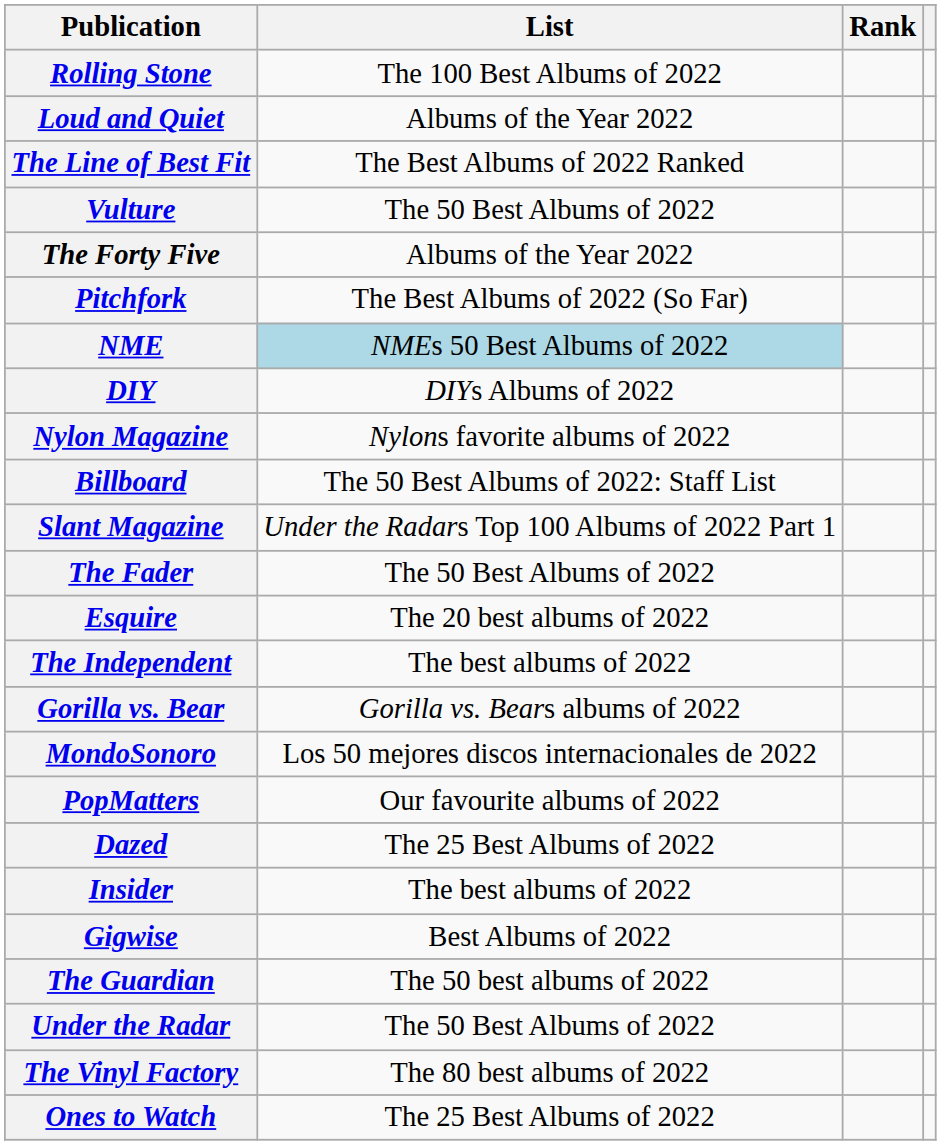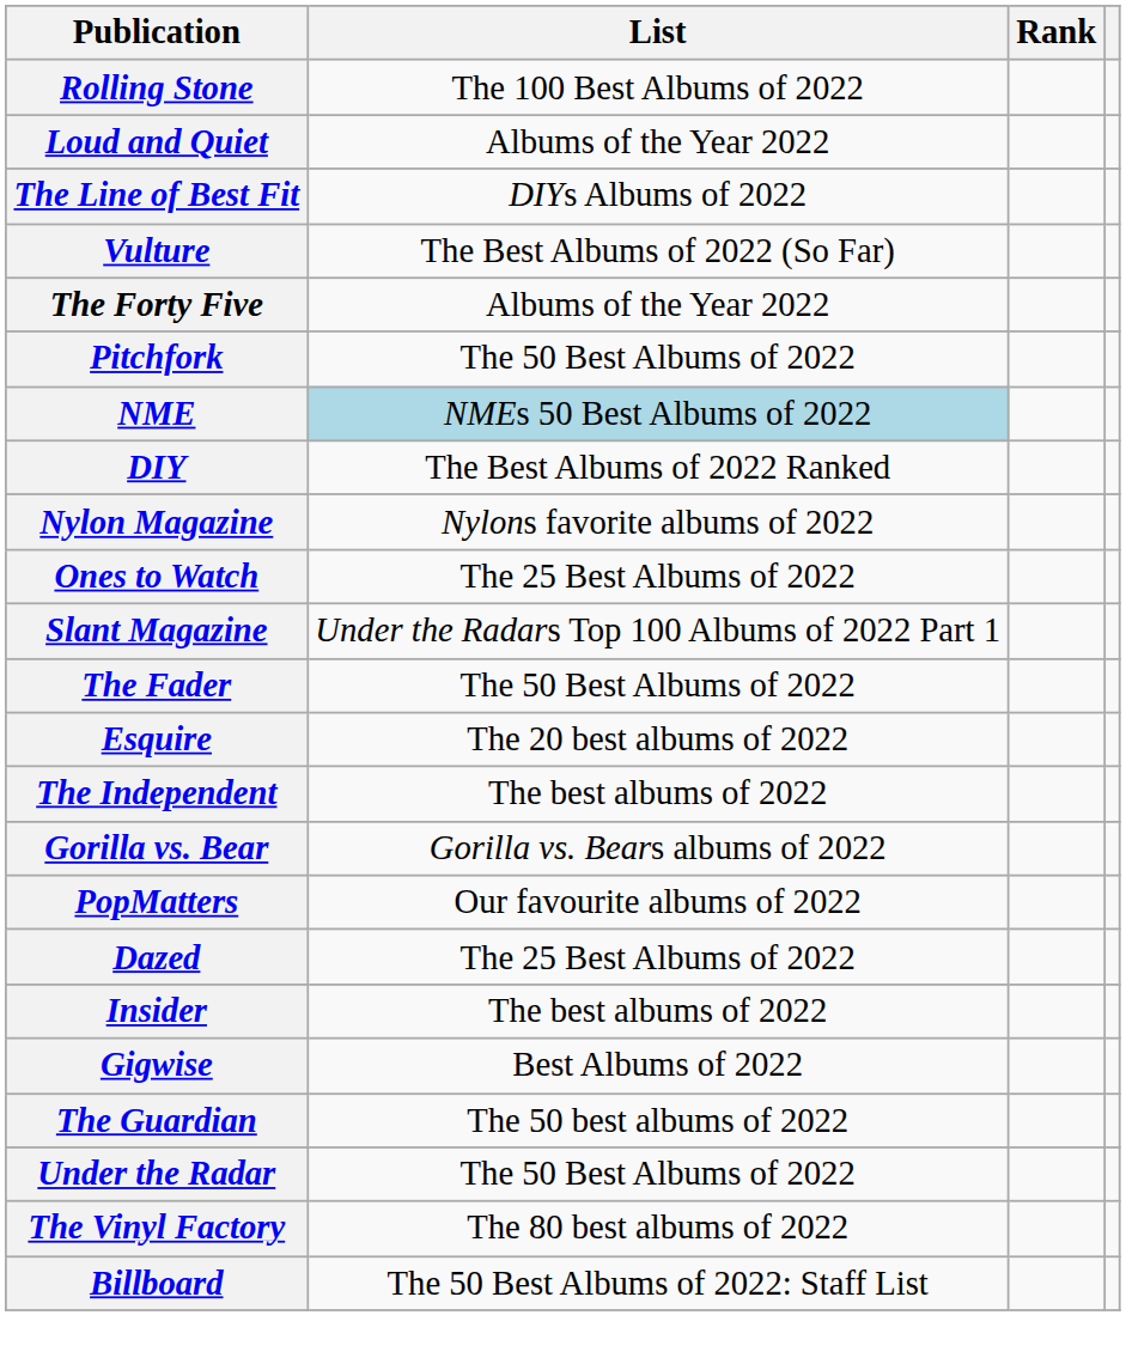 <table class="wikitable sortable plainrowheaders" style="text-align:center;">
 <tr>
 <th>Publication</th>
 <th class="unsortable">List</th>
 <th>Rank</th>
 <th class="unsortable"></th>
 </tr>
 <tr>
 <th scope="row"><em><a href='#'>Rolling Stone</a></em></th>
 <td>The 100 Best Albums of 2022</td>
 <td></td>
 <td></td>
 </tr>
 <tr>
 <th scope="row"><em><a href='#'>Loud and Quiet</a></em></th>
 <td>Albums of the Year 2022</td>
 <td></td>
 <td></td>
 </tr>
 <tr>
 <th scope="row"><em><a href='#'>The Line of Best Fit</a></em></th>
-<td>The Best Albums of 2022 Ranked</td>
+<td><em>DIY</em>s Albums of 2022</td>
 <td></td>
 <td></td>
 </tr>
 <tr>
 <th scope="row"><em><a href='#'>Vulture</a></em></th>
-<td>The 50 Best Albums of 2022</td>
+<td>The Best Albums of 2022 (So Far)</td>
 <td></td>
 <td></td>
 </tr>
 <tr>
 <th scope="row"><em>The Forty Five</em></th>
 <td>Albums of the Year 2022</td>
 <td></td>
 <td></td>
 </tr>
 <tr>
 <th scope="row"><em><a href='#'>Pitchfork</a></em></th>
-<td>The Best Albums of 2022 (So Far)</td>
+<td>The 50 Best Albums of 2022</td>
 <td></td>
 <td></td>
 </tr>
 <tr>
 <th scope="row"><em><a href='#'>NME</a></em></th>
 <td style="background: lightblue;"><em>NME</em>s 50 Best Albums of 2022</td>
 <td></td>
 <td></td>
 </tr>
 <tr>
 <th scope="row"><em><a href='#'>DIY</a></em></th>
-<td><em>DIY</em>s Albums of 2022</td>
+<td>The Best Albums of 2022 Ranked</td>
 <td></td>
 <td></td>
 </tr>
 <tr>
 <th scope="row"><em><a href='#'>Nylon Magazine</a></em></th>
 <td><em>Nylon</em>s favorite albums of 2022</td>
 <td></td>
 <td></td>
 </tr>
 <tr>
-<th scope="row"><em><a href='#'>Billboard</a></em></th>
-<td>The 50 Best Albums of 2022: Staff List</td>
+<th scope="row"><em><a href='#'>Ones to Watch</a></em></th>
+<td>The 25 Best Albums of 2022</td>
 <td></td>
 <td></td>
 </tr>
 <tr>
 <th scope="row"><em><a href='#'>Slant Magazine</a></em></th>
 <td><em>Under the Radar</em>s Top 100 Albums of 2022 Part 1</td>
 <td></td>
 <td></td>
 </tr>
 <tr>
 <th scope="row"><em><a href='#'>The Fader</a></em></th>
 <td>The 50 Best Albums of 2022</td>
 <td></td>
 <td></td>
 </tr>
 <tr>
 <th scope="row"><em><a href='#'>Esquire</a></em></th>
 <td>The 20 best albums of 2022</td>
 <td></td>
 <td></td>
 </tr>
 <tr>
 <th scope="row"><em><a href='#'>The Independent</a></em></th>
 <td>The best albums of 2022</td>
 <td></td>
 <td></td>
 </tr>
 <tr>
 <th scope="row"><em><a href='#'>Gorilla vs. Bear</a></em></th>
 <td><em>Gorilla vs. Bear</em>s albums of 2022</td>
-<td></td>
-<td></td>
-</tr>
-<tr>
-<th scope="row"><em><a href='#'>MondoSonoro</a></em></th>
-<td>Los 50 mejores discos internacionales de 2022</td>
 <td></td>
 <td></td>
 </tr>
 <tr>
 <th scope="row"><em><a href='#'>PopMatters</a></em></th>
 <td>Our favourite albums of 2022</td>
 <td></td>
 <td></td>
 </tr>
 <tr>
 <th scope="row"><em><a href='#'>Dazed</a></em></th>
 <td>The 25 Best Albums of 2022</td>
 <td></td>
 <td></td>
 </tr>
 <tr>
 <th scope="row"><em><a href='#'>Insider</a></em></th>
 <td>The best albums of 2022</td>
 <td></td>
 <td></td>
 </tr>
 <tr>
 <th scope="row"><em><a href='#'>Gigwise</a></em></th>
 <td>Best Albums of 2022</td>
 <td></td>
 <td></td>
 </tr>
 <tr>
 <th scope="row"><em><a href='#'>The Guardian</a></em></th>
 <td>The 50 best albums of 2022</td>
 <td></td>
 <td></td>
 </tr>
 <tr>
 <th scope="row"><em><a href='#'>Under the Radar</a></em></th>
 <td>The 50 Best Albums of 2022</td>
 <td></td>
 <td></td>
 </tr>
 <tr>
 <th scope="row"><em><a href='#'>The Vinyl Factory</a></em></th>
 <td>The 80 best albums of 2022</td>
 <td></td>
 <td></td>
 </tr>
 <tr>
-<th scope="row"><em><a href='#'>Ones to Watch</a></em></th>
-<td>The 25 Best Albums of 2022</td>
+<th scope="row"><em><a href='#'>Billboard</a></em></th>
+<td>The 50 Best Albums of 2022: Staff List</td>
 <td></td>
 <td></td>
 </tr>
 </table>
